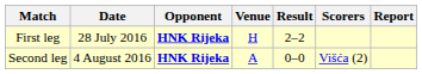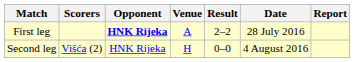 <table class="wikitable" style="font-size:100%; text-align:center">
 <tr>
 <th>Match</th>
-<th>Date</th>
+<th>Scorers</th>
 <th>Opponent</th>
 <th>Venue</th>
 <th>Result</th>
-<th>Scorers</th>
+<th>Date</th>
 <th>Report</th>
 </tr>
 <tr bgcolor=FFFFCC>
 <td>First leg</td>
+<td></td>
+<td><strong> <a href='#'>HNK Rijeka</a></strong></td>
+<td><a href='#'>A</a></td>
+<td>2–2</td>
 <td>28 July 2016</td>
-<td><strong> <a href='#'>HNK Rijeka</a></strong></td>
-<td><a href='#'>H</a></td>
-<td>2–2</td>
-<td></td>
 <td></td>
 </tr>
 <tr bgcolor=FFFFCC>
 <td>Second leg</td>
+<td><a href='#'>Višća</a> (2)</td>
+<td> <a href='#'>HNK Rijeka</a></td>
+<td><a href='#'>H</a></td>
+<td>0–0</td>
 <td>4 August 2016</td>
-<td><strong> <a href='#'>HNK Rijeka</a></strong></td>
-<td><a href='#'>A</a></td>
-<td>0–0</td>
-<td><a href='#'>Višća</a> (2)</td>
 <td></td>
 </tr>
 </table>
